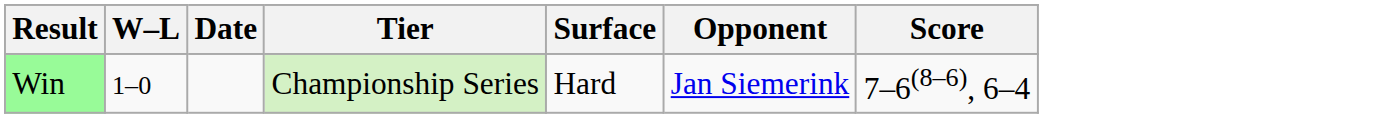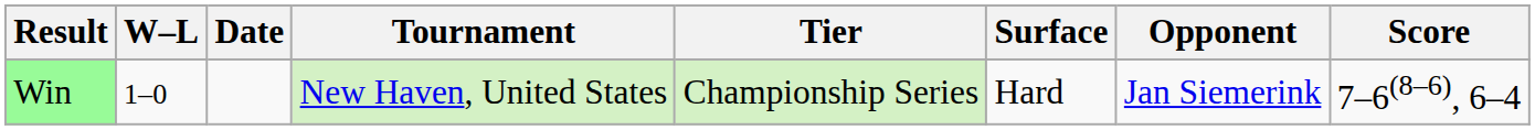 <table class="sortable wikitable">
 <tr>
 <th>Result</th>
 <th class="unsortable">W–L</th>
 <th>Date</th>
+<th>Tournament</th>
 <th>Tier</th>
 <th>Surface</th>
 <th>Opponent</th>
 <th class="unsortable">Score</th>
 </tr>
 <tr>
 <td style="background:#98fb98;">Win</td>
 <td><small>1–0</small></td>
 <td><a href='#'></a></td>
+<td style="background:#d4f1c5;"><a href='#'>New Haven</a>, United States</td>
 <td style="background:#d4f1c5;">Championship Series</td>
 <td>Hard</td>
 <td> <a href='#'>Jan Siemerink</a></td>
 <td>7–6<sup>(8–6)</sup>, 6–4</td>
 </tr>
 </table>
